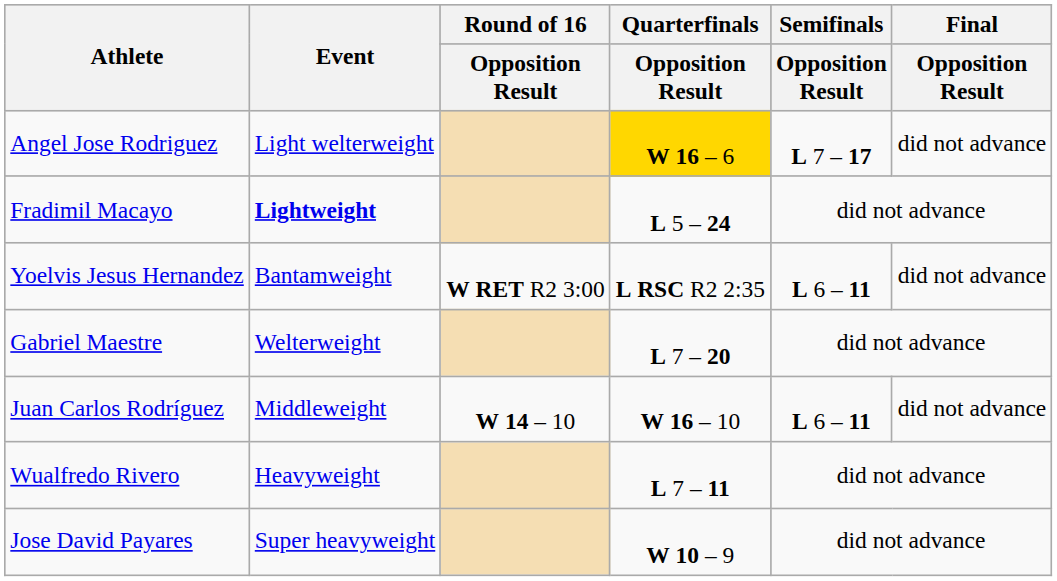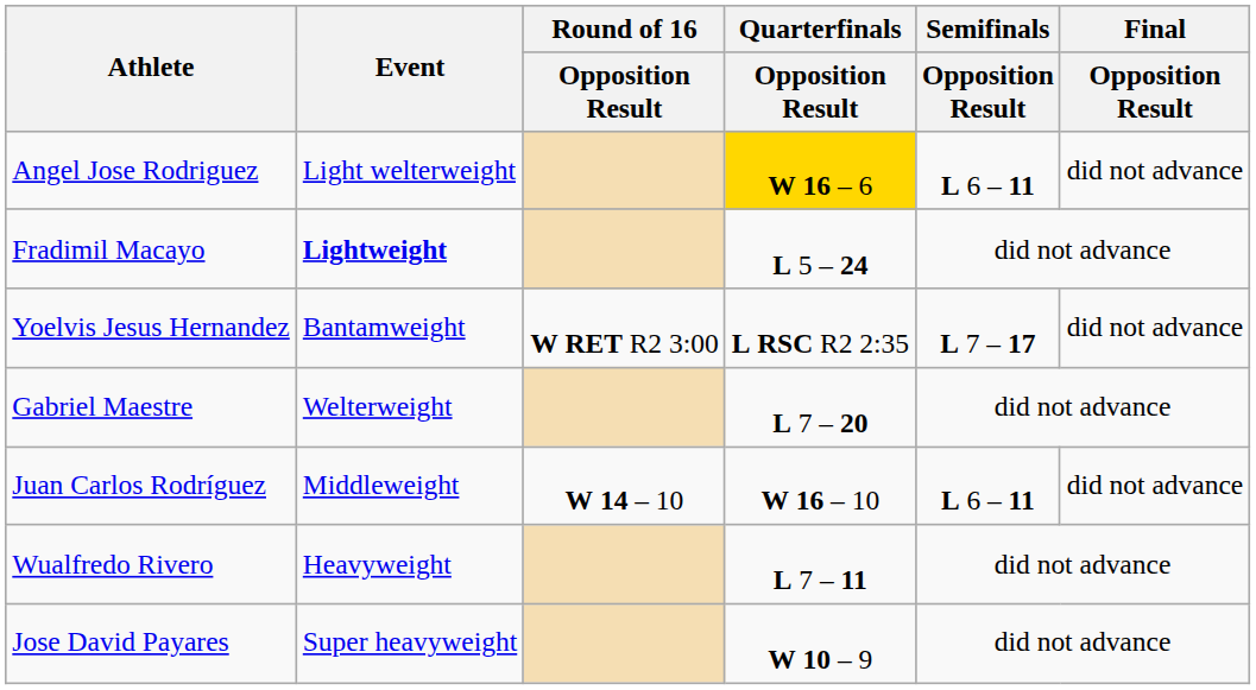 <table class="wikitable" style="font-size:90%;">
 <tr>
 <th rowspan=2>Athlete</th>
 <th rowspan=2>Event</th>
 <th>Round of 16</th>
 <th>Quarterfinals</th>
 <th>Semifinals</th>
 <th>Final</th>
 </tr>
 <tr>
 <th>Opposition<br>Result</th>
 <th>Opposition<br>Result</th>
 <th>Opposition<br>Result</th>
 <th>Opposition<br>Result</th>
 </tr>
 <tr>
 <td><a href='#'>Angel Jose Rodriguez</a></td>
 <td><a href='#'>Light welterweight</a></td>
 <td bgcolor=wheat></td>
 <td align=center style="background: gold;"><br><strong>W</strong> <strong>16</strong> – 6</td>
-<td align=center><br><strong>L</strong> 7 – <strong>17</strong><br></td>
+<td align=center><br><strong>L</strong> 6 – <strong>11</strong><br></td>
 <td style="text-align:center;" colspan="7">did not advance</td>
 </tr>
 <tr>
 <td><a href='#'>Fradimil Macayo</a></td>
 <td><strong><a href='#'>Lightweight</a></strong></td>
 <td bgcolor=wheat></td>
 <td align=center><br><strong>L</strong> 5 – <strong>24</strong></td>
 <td style="text-align:center;" colspan="7">did not advance</td>
 </tr>
 <tr>
 <td><a href='#'>Yoelvis Jesus Hernandez</a></td>
 <td><a href='#'>Bantamweight</a></td>
 <td align=center><br><strong>W</strong> <strong>RET</strong> R2 3:00</td>
 <td align=center><br><strong>L</strong> <strong>RSC</strong> R2 2:35</td>
-<td align=center><br><strong>L</strong> 6 – <strong>11</strong><br></td>
+<td align=center><br><strong>L</strong> 7 – <strong>17</strong><br></td>
 <td style="text-align:center;" colspan="7">did not advance</td>
 </tr>
 <tr>
 <td><a href='#'>Gabriel Maestre</a></td>
 <td><a href='#'>Welterweight</a></td>
 <td bgcolor=wheat></td>
 <td align=center><br><strong>L</strong> 7 – <strong>20</strong></td>
 <td style="text-align:center;" colspan="7">did not advance</td>
 </tr>
 <tr>
 <td><a href='#'>Juan Carlos Rodríguez</a></td>
 <td><a href='#'>Middleweight</a></td>
 <td align=center><br><strong>W</strong> <strong>14</strong> – 10</td>
 <td align=center><br><strong>W</strong> <strong>16</strong> – 10</td>
 <td align=center><br><strong>L</strong> 6 – <strong>11</strong><br></td>
 <td style="text-align:center;" colspan="7">did not advance</td>
 </tr>
 <tr>
 <td><a href='#'>Wualfredo Rivero</a></td>
 <td><a href='#'>Heavyweight</a></td>
 <td bgcolor=wheat></td>
 <td align=center><br><strong>L</strong> 7 – <strong>11</strong></td>
 <td style="text-align:center;" colspan="7">did not advance</td>
 </tr>
 <tr>
 <td><a href='#'>Jose David Payares</a></td>
 <td><a href='#'>Super heavyweight</a></td>
 <td bgcolor=wheat></td>
 <td align=center><br><strong>W</strong> <strong>10</strong> – 9</td>
 <td style="text-align:center;" colspan="7">did not advance</td>
 </tr>
 </table>
